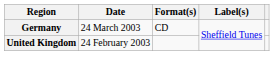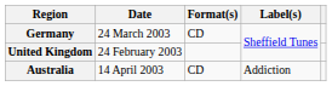 <table class="wikitable plainrowheaders">
 <tr>
 <th scope="col">Region</th>
 <th scope="col">Date</th>
 <th scope="col">Format(s)</th>
 <th scope="col">Label(s)</th>
 <th scope="col"></th>
 </tr>
 <tr>
 <th scope="row">Germany</th>
 <td>24 March 2003</td>
 <td>CD</td>
 <td rowspan="2"><a href='#'>Sheffield Tunes</a></td>
 <td></td>
 </tr>
 <tr>
 <th scope="row">United Kingdom</th>
 <td>24 February 2003</td>
 <td></td>
 <td></td>
 </tr>
+<tr>
+<th scope="row">Australia</th>
+<td>14 April 2003</td>
+<td>CD</td>
+<td>Addiction</td>
+<td></td>
+</tr>
 </table>
